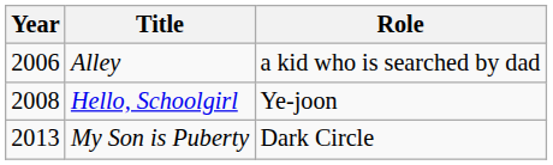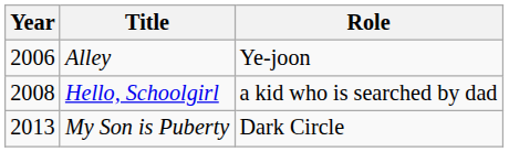 <table class="wikitable">
 <tr>
 <th>Year</th>
 <th>Title</th>
 <th>Role</th>
 </tr>
 <tr>
 <td>2006</td>
 <td> <em>Alley</em></td>
-<td>a kid who is searched by dad</td>
+<td>Ye-joon</td>
 </tr>
 <tr>
 <td>2008</td>
 <td><em><a href='#'>Hello, Schoolgirl</a></em></td>
-<td>Ye-joon</td>
+<td>a kid who is searched by dad</td>
 </tr>
 <tr>
 <td>2013</td>
 <td> <em>My Son is Puberty</em></td>
 <td>Dark Circle</td>
 </tr>
 </table>
